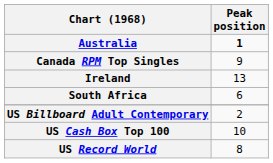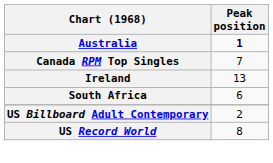 <table class="wikitable sortable plainrowheaders">
 <tr>
 <th scope="col">Chart (1968)</th>
 <th scope="col">Peak<br>position</th>
 </tr>
 <tr>
 <th scope="row"><a href='#'>Australia</a></th>
 <td style="text-align:center;"><strong>1</strong></td>
 </tr>
 <tr>
 <th scope="row">Canada <a href='#'><em>RPM</em></a> Top Singles</th>
-<td style="text-align:center;">9</td>
+<td style="text-align:center;">7</td>
 </tr>
 <tr>
 <th scope="row">Ireland</th>
 <td style="text-align:center;">13</td>
 </tr>
 <tr>
 <th scope="row">South Africa</th>
 <td style="text-align:center;">6</td>
 </tr>
 <tr>
 </tr>
 <tr>
 </tr>
 <tr>
 <th scope="row">US <em>Billboard</em> <a href='#'>Adult Contemporary</a></th>
 <td style="text-align:center;">2</td>
 </tr>
 <tr>
-<th scope="row">US <em><a href='#'>Cash Box</a></em> Top 100</th>
-<td style="text-align:center;">10</td>
-</tr>
-<tr>
 <th scope="row">US <em><a href='#'>Record World</a></em></th>
 <td style="text-align:center;">8</td>
 </tr>
 </table>
